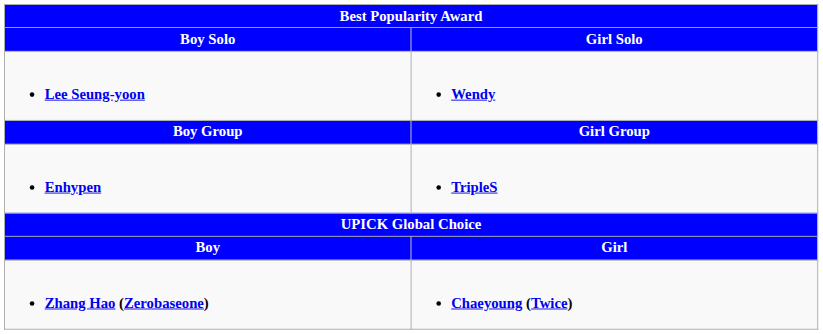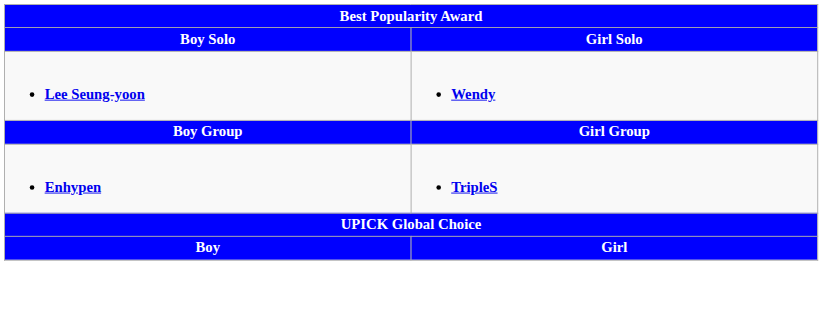 <table class="wikitable" style="width:70%">
 <tr>
 <th scope="col" colspan="2" style="background:blue; color:white; width:100%">Best Popularity Award</th>
 </tr>
 <tr>
 <th scope="col" style="background:blue; color:white; width:50%">Boy Solo</th>
 <th scope="col" style="background:blue; color:white; width:50%">Girl Solo</th>
 </tr>
 <tr>
 <td style="vertical-align:top"><br><ul><li><strong><a href='#'>Lee Seung-yoon</a></strong></li></ul></td>
 <td style="vertical-align:top"><br><ul><li><strong><a href='#'>Wendy</a></strong></li></ul></td>
 </tr>
 <tr>
 <th scope="col" style="background:blue; color:white; width:50%">Boy Group</th>
 <th scope="col" style="background:blue; color:white; width:50%">Girl Group</th>
 </tr>
 <tr>
 <td style="vertical-align:top"><br><ul><li><strong><a href='#'>Enhypen</a></strong></li></ul></td>
 <td style="vertical-align:top"><br><ul><li><strong><a href='#'>TripleS</a></strong></li></ul></td>
 </tr>
 <tr>
 <th scope="col" colspan="2" style="background:blue; color:white; width:100%">UPICK Global Choice</th>
 </tr>
 <tr>
 <th scope="col" style="background:blue; color:white; width:50%">Boy</th>
 <th scope="col" style="background:blue; color:white; width:50%">Girl</th>
 </tr>
-<tr>
-<td style="vertical-align:top"><br><ul><li><strong><a href='#'>Zhang Hao</a> (<a href='#'>Zerobaseone</a>)</strong></li></ul></td>
-<td style="vertical-align:top"><br><ul><li><strong><a href='#'>Chaeyoung</a> (<a href='#'>Twice</a>)</strong></li></ul></td>
-</tr>
 </table>
